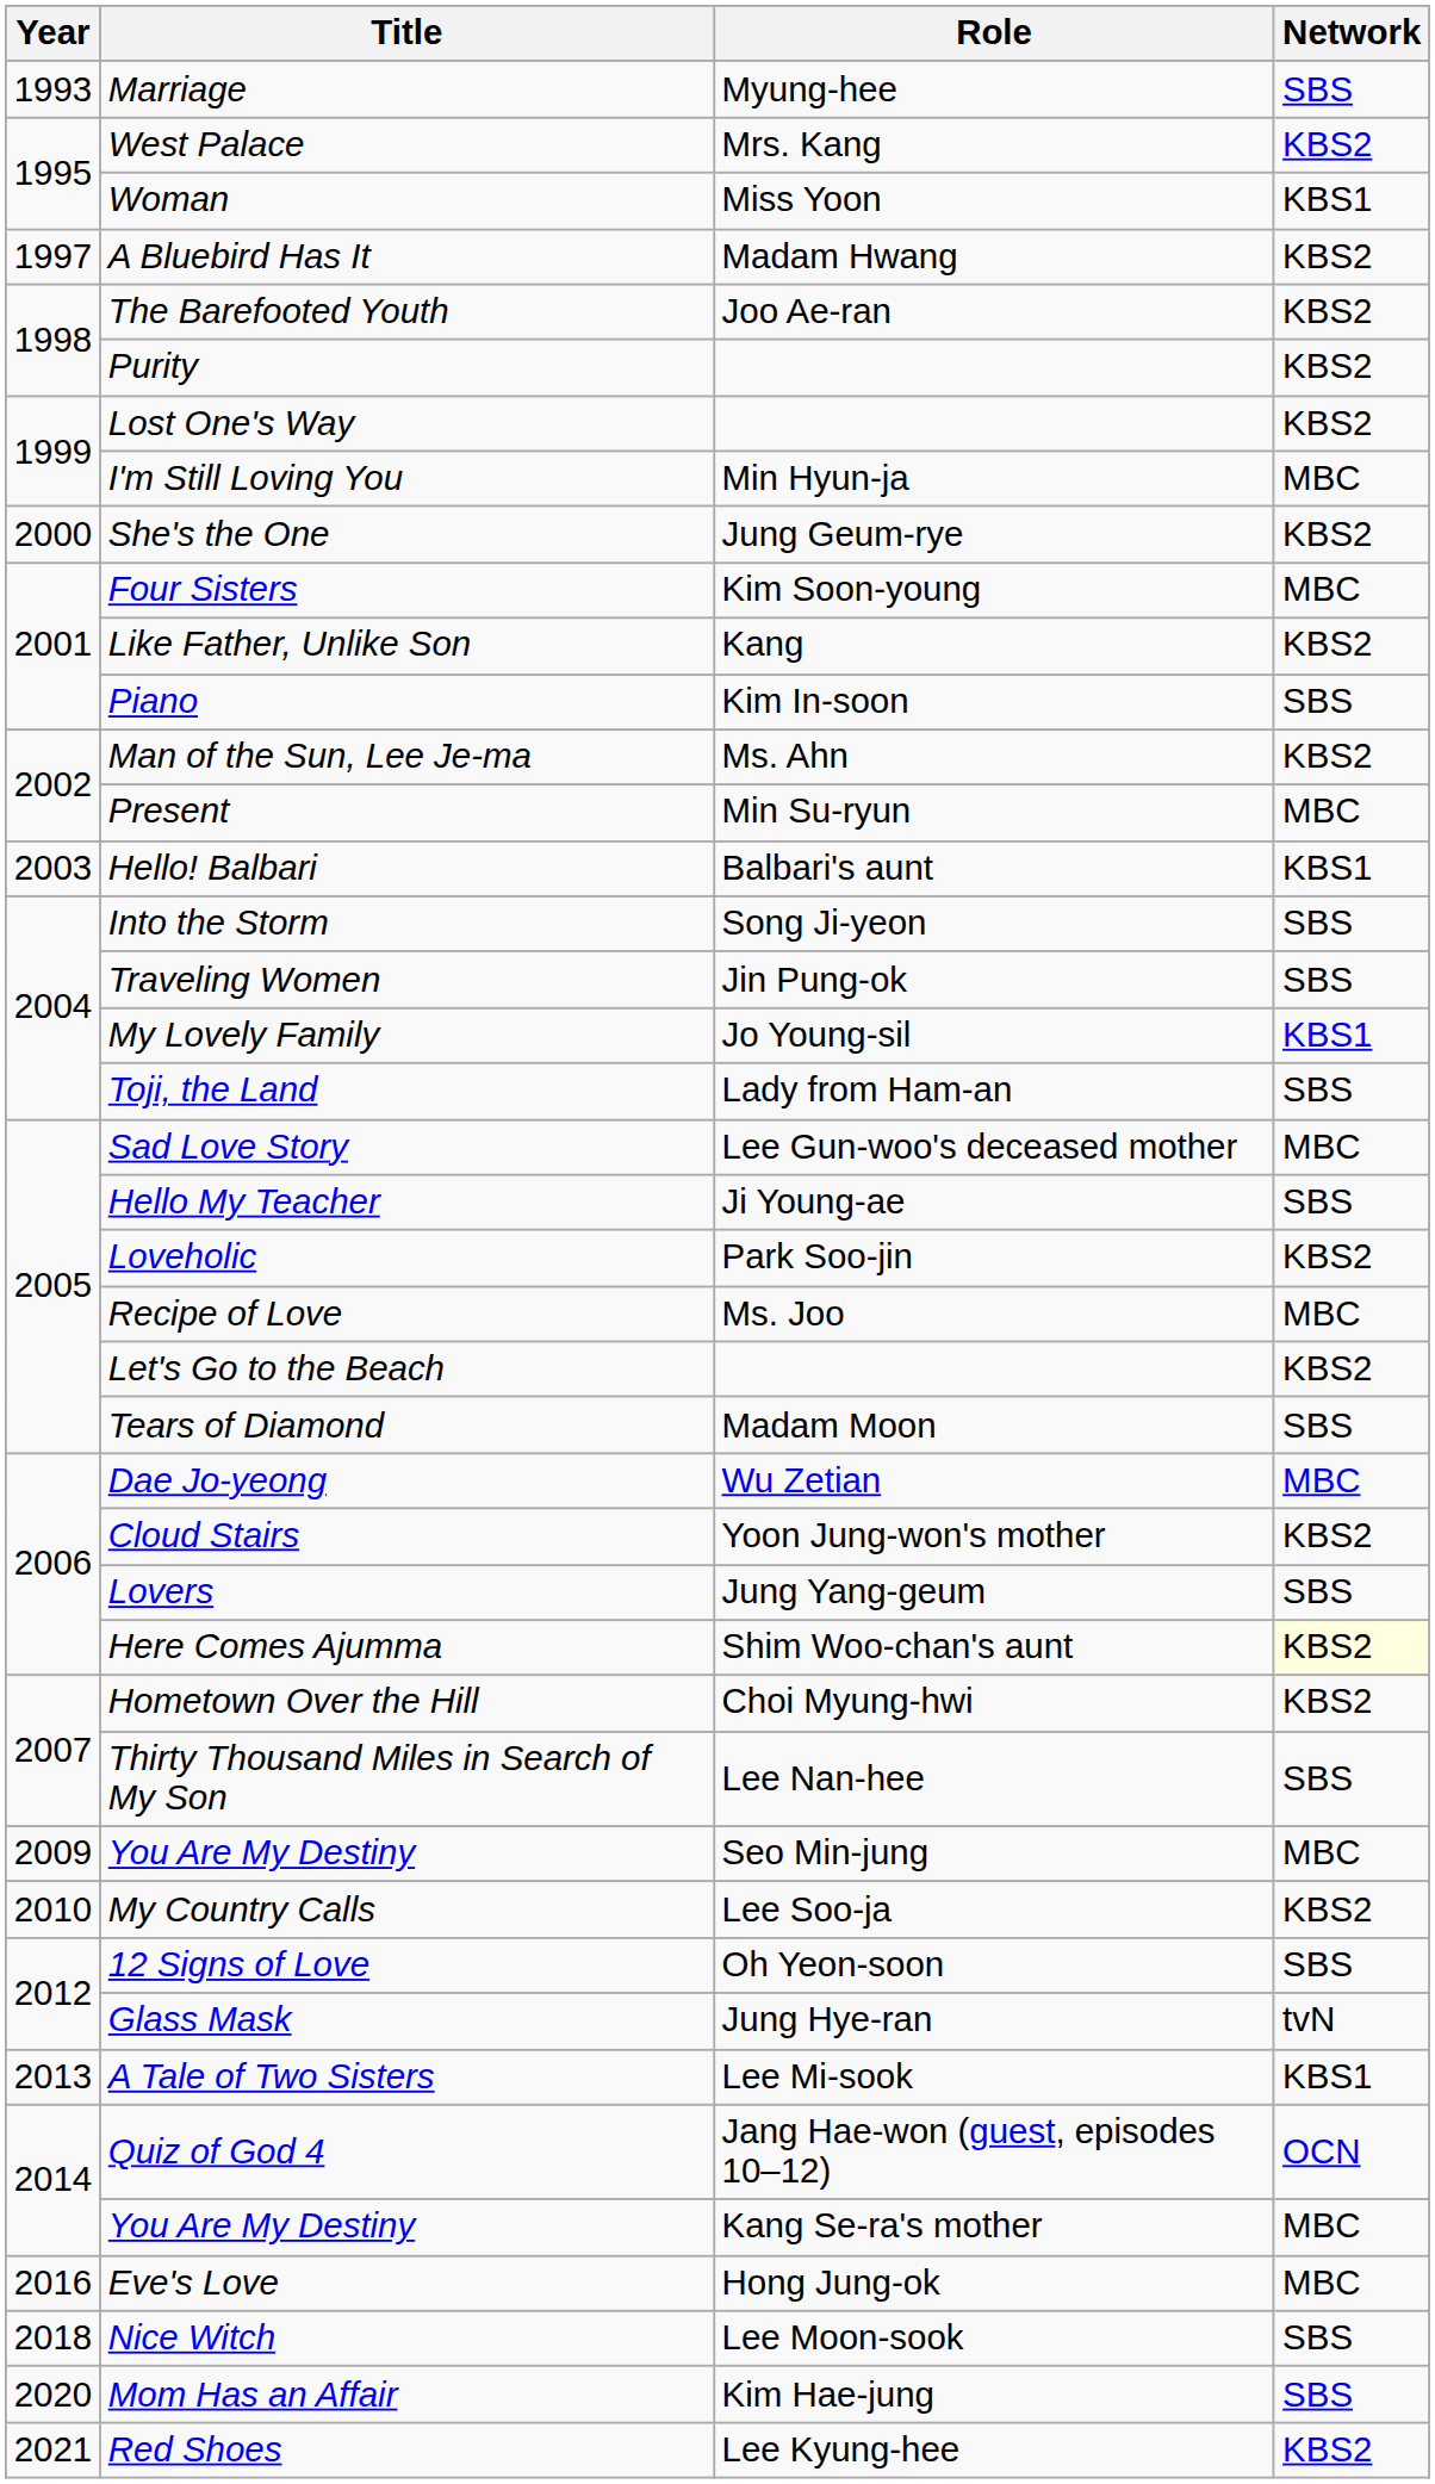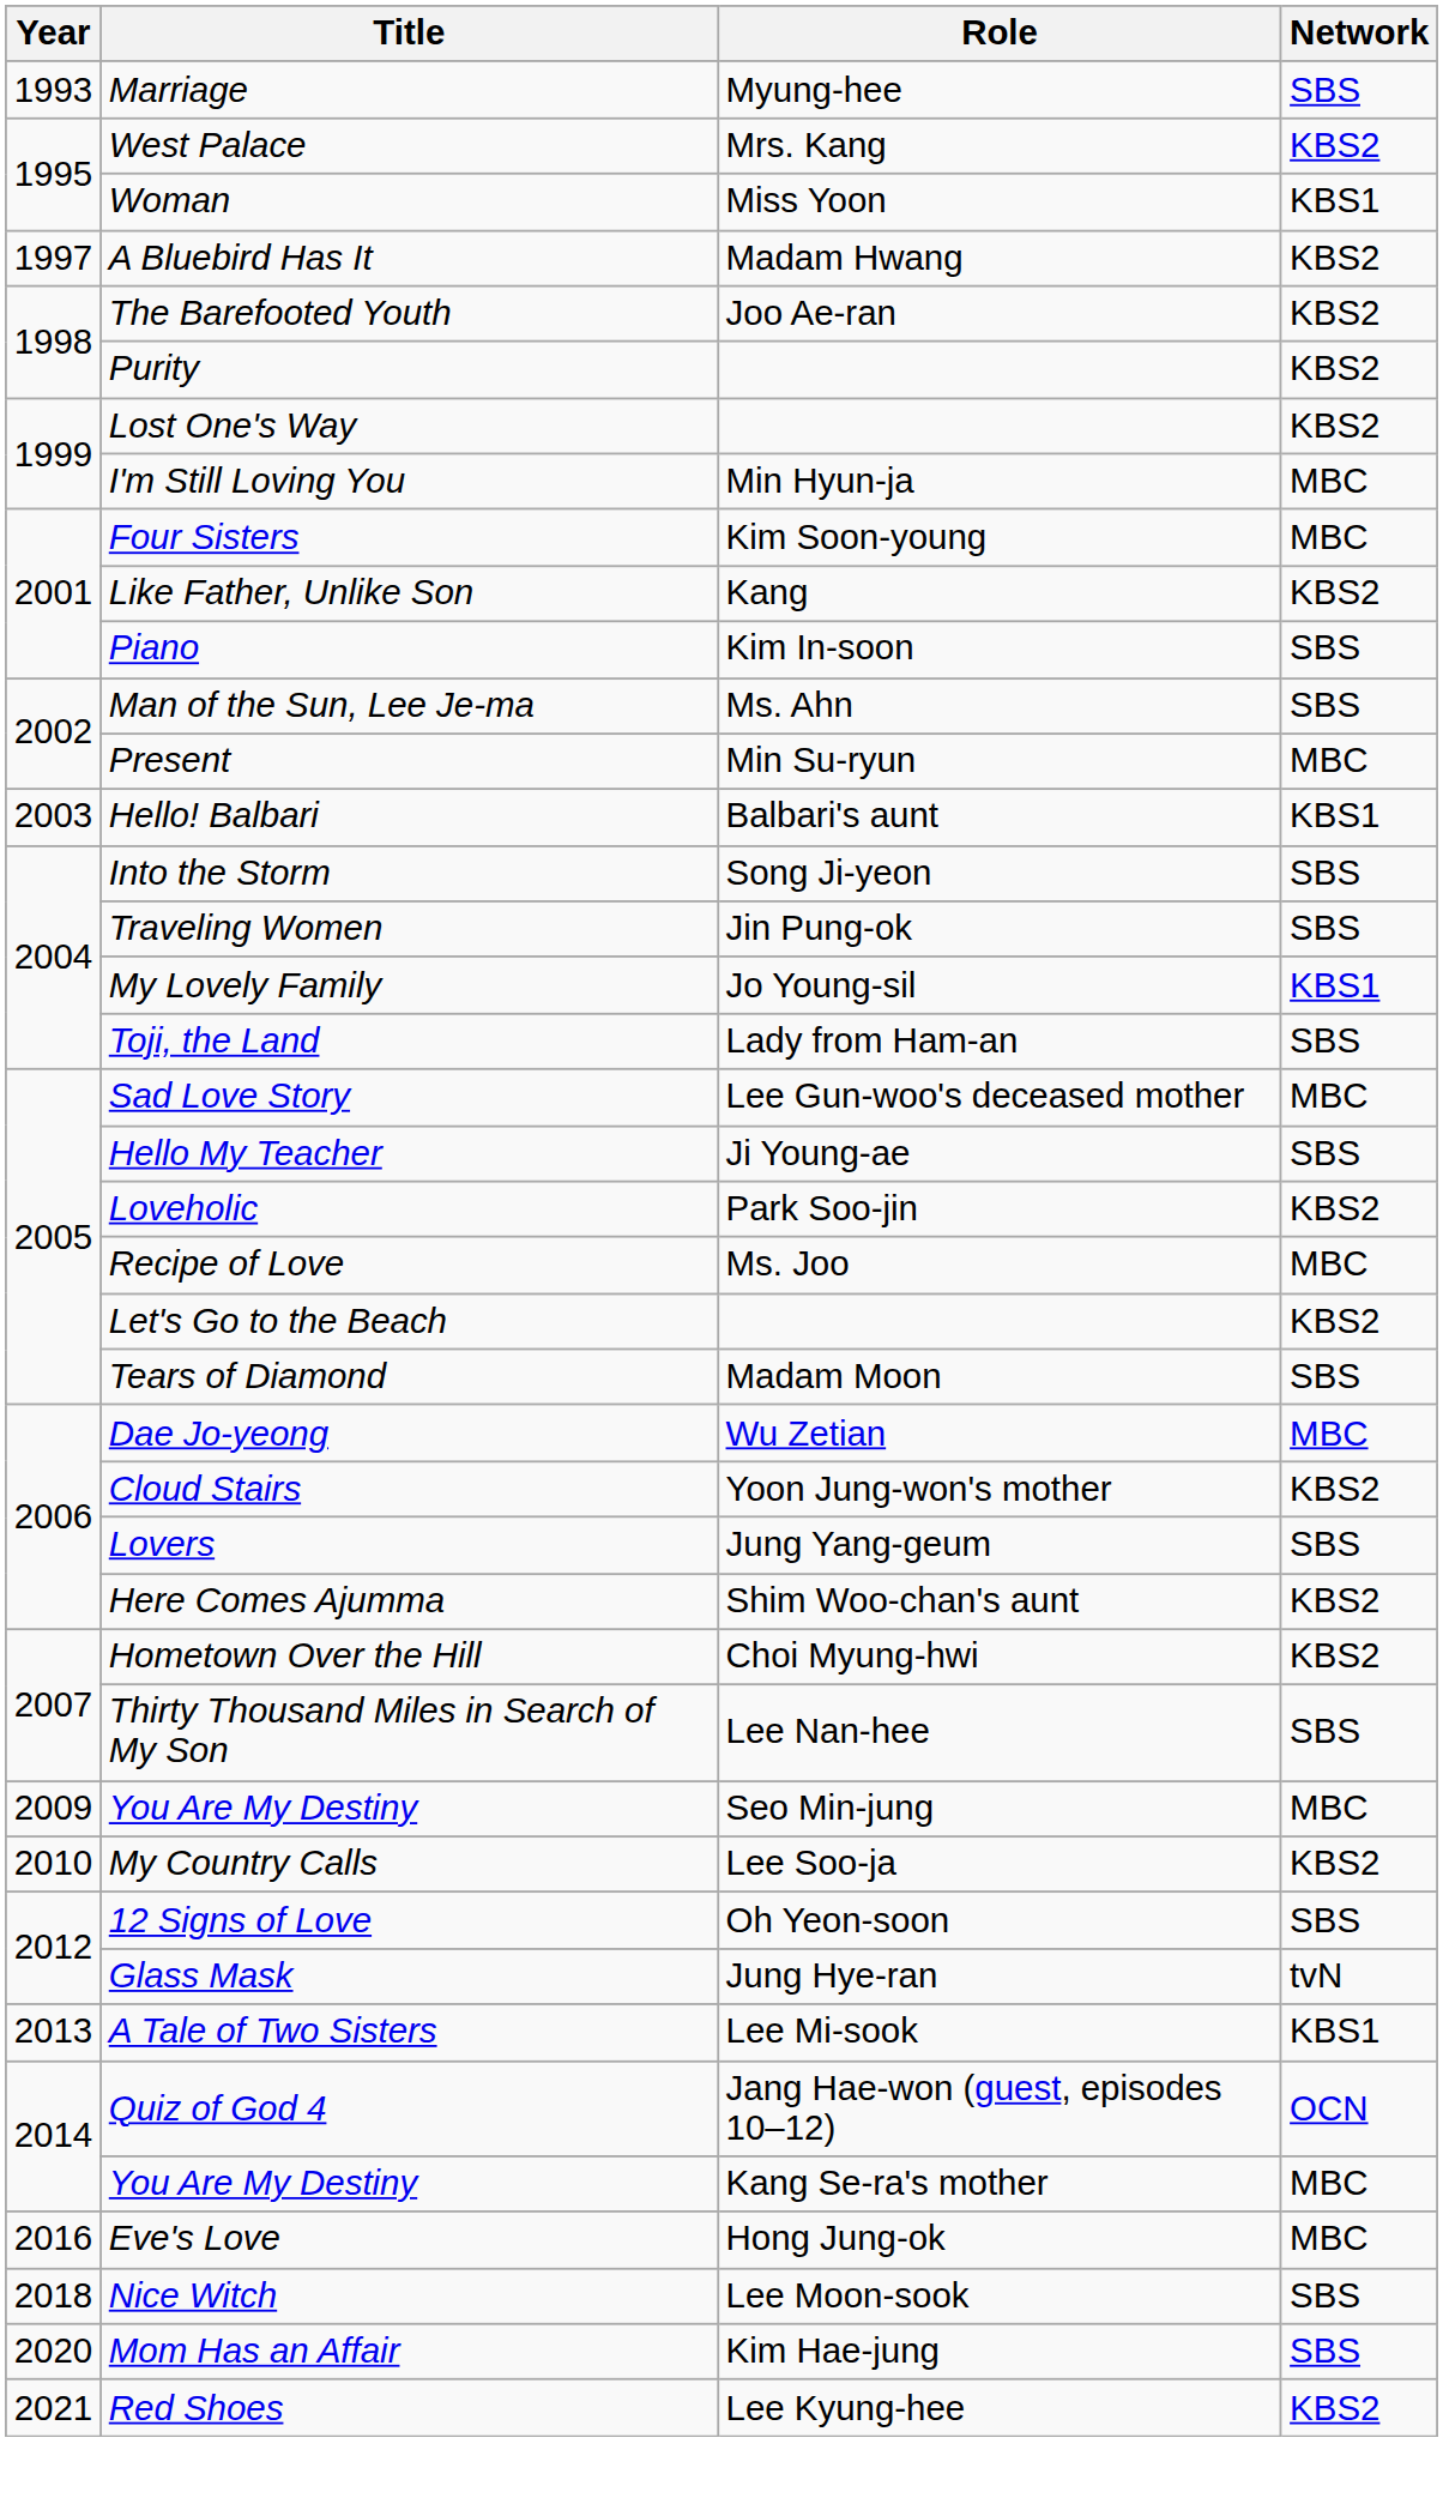 <table class="wikitable" style="width:650px">
 <tr>
 <th width=10>Year</th>
 <th>Title</th>
 <th>Role</th>
 <th>Network</th>
 </tr>
 <tr>
 <td>1993</td>
 <td><em>Marriage</em></td>
 <td>Myung-hee</td>
 <td><a href='#'>SBS</a></td>
 </tr>
 <tr>
 <td rowspan=2>1995</td>
 <td><em>West Palace</em></td>
 <td>Mrs. Kang</td>
 <td><a href='#'>KBS2</a></td>
 </tr>
 <tr>
 <td><em>Woman</em></td>
 <td>Miss Yoon</td>
 <td>KBS1</td>
 </tr>
 <tr>
 <td>1997</td>
 <td><em>A Bluebird Has It</em></td>
 <td>Madam Hwang</td>
 <td>KBS2</td>
 </tr>
 <tr>
 <td rowspan=2>1998</td>
 <td><em>The Barefooted Youth</em></td>
 <td>Joo Ae-ran</td>
 <td>KBS2</td>
 </tr>
 <tr>
 <td><em>Purity</em></td>
 <td></td>
 <td>KBS2</td>
 </tr>
 <tr>
 <td rowspan=2>1999</td>
 <td><em>Lost One's Way</em></td>
 <td></td>
 <td>KBS2</td>
 </tr>
 <tr>
 <td><em>I'm Still Loving You</em></td>
 <td>Min Hyun-ja</td>
 <td>MBC</td>
 </tr>
 <tr>
-<td>2000</td>
-<td><em>She's the One</em></td>
-<td>Jung Geum-rye</td>
-<td>KBS2</td>
-</tr>
-<tr>
 <td rowspan=3>2001</td>
 <td><em><a href='#'>Four Sisters</a></em></td>
 <td>Kim Soon-young</td>
 <td>MBC</td>
 </tr>
 <tr>
 <td><em>Like Father, Unlike Son</em></td>
 <td>Kang</td>
 <td>KBS2</td>
 </tr>
 <tr>
 <td><em><a href='#'>Piano</a></em></td>
 <td>Kim In-soon</td>
 <td>SBS</td>
 </tr>
 <tr>
 <td rowspan=2>2002</td>
 <td><em>Man of the Sun, Lee Je-ma</em></td>
 <td>Ms. Ahn</td>
-<td>KBS2</td>
+<td>SBS</td>
 </tr>
 <tr>
 <td><em>Present</em></td>
 <td>Min Su-ryun</td>
 <td>MBC</td>
 </tr>
 <tr>
 <td>2003</td>
 <td><em>Hello! Balbari</em></td>
 <td>Balbari's aunt</td>
 <td>KBS1</td>
 </tr>
 <tr>
 <td rowspan=4>2004</td>
 <td><em>Into the Storm</em></td>
 <td>Song Ji-yeon</td>
 <td>SBS</td>
 </tr>
 <tr>
 <td><em>Traveling Women</em></td>
 <td>Jin Pung-ok</td>
 <td>SBS</td>
 </tr>
 <tr>
 <td><em>My Lovely Family</em></td>
 <td>Jo Young-sil</td>
 <td><a href='#'>KBS1</a></td>
 </tr>
 <tr>
 <td><em><a href='#'>Toji, the Land</a></em></td>
 <td>Lady from Ham-an</td>
 <td>SBS</td>
 </tr>
 <tr>
 <td rowspan=6>2005</td>
 <td><em><a href='#'>Sad Love Story</a></em></td>
 <td>Lee Gun-woo's deceased mother</td>
 <td>MBC</td>
 </tr>
 <tr>
 <td><em><a href='#'>Hello My Teacher</a></em></td>
 <td>Ji Young-ae</td>
 <td>SBS</td>
 </tr>
 <tr>
 <td><em><a href='#'>Loveholic</a></em></td>
 <td>Park Soo-jin</td>
 <td>KBS2</td>
 </tr>
 <tr>
 <td><em>Recipe of Love</em></td>
 <td>Ms. Joo</td>
 <td>MBC</td>
 </tr>
 <tr>
 <td><em>Let's Go to the Beach</em></td>
 <td></td>
 <td>KBS2</td>
 </tr>
 <tr>
 <td><em>Tears of Diamond</em></td>
 <td>Madam Moon</td>
 <td>SBS</td>
 </tr>
 <tr>
 <td rowspan=4>2006</td>
 <td><em><a href='#'>Dae Jo-yeong</a></em></td>
 <td><a href='#'>Wu Zetian</a></td>
 <td><a href='#'>MBC</a></td>
 </tr>
 <tr>
 <td><em><a href='#'>Cloud Stairs</a></em></td>
 <td>Yoon Jung-won's mother</td>
 <td>KBS2</td>
 </tr>
 <tr>
 <td><em><a href='#'>Lovers</a></em></td>
 <td>Jung Yang-geum</td>
 <td>SBS</td>
 </tr>
 <tr>
 <td><em>Here Comes Ajumma</em></td>
 <td>Shim Woo-chan's aunt</td>
-<td style="background: lightyellow;">KBS2</td>
+<td>KBS2</td>
 </tr>
 <tr>
 <td rowspan=2>2007</td>
 <td><em>Hometown Over the Hill</em></td>
 <td>Choi Myung-hwi</td>
 <td>KBS2</td>
 </tr>
 <tr>
 <td><em>Thirty Thousand Miles in Search of My Son</em></td>
 <td>Lee Nan-hee</td>
 <td>SBS</td>
 </tr>
 <tr>
 <td>2009</td>
 <td><em><a href='#'>You Are My Destiny</a></em></td>
 <td>Seo Min-jung</td>
 <td>MBC</td>
 </tr>
 <tr>
 <td>2010</td>
 <td><em>My Country Calls</em></td>
 <td>Lee Soo-ja</td>
 <td>KBS2</td>
 </tr>
 <tr>
 <td rowspan=2>2012</td>
 <td><em><a href='#'>12 Signs of Love</a></em></td>
 <td>Oh Yeon-soon</td>
 <td>SBS</td>
 </tr>
 <tr>
 <td><em><a href='#'>Glass Mask</a></em></td>
 <td>Jung Hye-ran</td>
 <td>tvN</td>
 </tr>
 <tr>
 <td>2013</td>
 <td><em><a href='#'>A Tale of Two Sisters</a></em></td>
 <td>Lee Mi-sook</td>
 <td>KBS1</td>
 </tr>
 <tr>
 <td rowspan=2>2014</td>
 <td><em><a href='#'>Quiz of God 4</a></em></td>
 <td>Jang Hae-won (<a href='#'>guest</a>, episodes 10–12)</td>
 <td><a href='#'>OCN</a></td>
 </tr>
 <tr>
 <td><em><a href='#'>You Are My Destiny</a></em></td>
 <td>Kang Se-ra's mother</td>
 <td>MBC</td>
 </tr>
 <tr>
 <td>2016</td>
 <td><em>Eve's Love</em></td>
 <td>Hong Jung-ok</td>
 <td>MBC</td>
 </tr>
 <tr>
 <td>2018</td>
 <td><em><a href='#'>Nice Witch</a></em></td>
 <td>Lee Moon-sook</td>
 <td>SBS</td>
 </tr>
 <tr>
 <td>2020</td>
 <td><em><a href='#'>Mom Has an Affair</a></em></td>
 <td>Kim Hae-jung</td>
 <td><a href='#'>SBS</a></td>
 </tr>
 <tr>
 <td>2021</td>
 <td><em><a href='#'>Red Shoes</a></em></td>
 <td>Lee Kyung-hee</td>
 <td><a href='#'>KBS2</a></td>
 </tr>
 </table>
